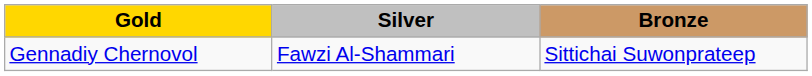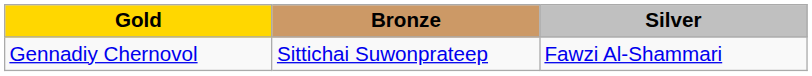 <table class="wikitable" style="text-align:left">
 <tr align="center">
 <td width=200 bgcolor=gold><strong>Gold</strong></td>
+<td width=200 bgcolor=CC9966><strong>Bronze</strong></td>
 <td width=200 bgcolor=silver><strong>Silver</strong></td>
-<td width=200 bgcolor=CC9966><strong>Bronze</strong></td>
 </tr>
 <tr>
 <td><a href='#'>Gennadiy Chernovol</a><br><em></em></td>
+<td><a href='#'>Sittichai Suwonprateep</a><br><em></em></td>
 <td><a href='#'>Fawzi Al-Shammari</a><br><em></em></td>
-<td><a href='#'>Sittichai Suwonprateep</a><br><em></em></td>
 </tr>
 </table>
